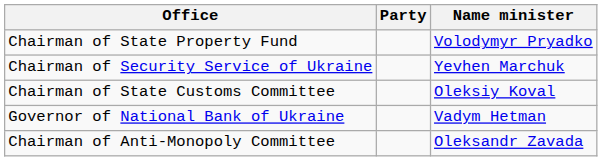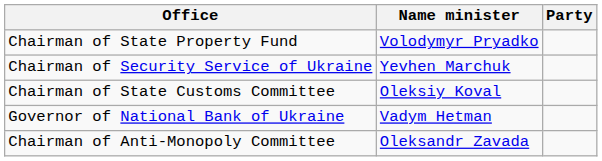 <table class="wikitable" style="font-size: 95%;">
 <tr>
 <th>Office</th>
+<th>Name minister</th>
 <th>Party</th>
-<th>Name minister</th>
 </tr>
 <tr>
 <td>Chairman of State Property Fund</td>
+<td><a href='#'>Volodymyr Pryadko</a></td>
 <td></td>
-<td><a href='#'>Volodymyr Pryadko</a></td>
 </tr>
 <tr>
 <td>Chairman of <a href='#'>Security Service of Ukraine</a></td>
+<td><a href='#'>Yevhen Marchuk</a></td>
 <td></td>
-<td><a href='#'>Yevhen Marchuk</a></td>
 </tr>
 <tr>
 <td>Chairman of State Customs Committee</td>
+<td><a href='#'>Oleksiy Koval</a></td>
 <td></td>
-<td><a href='#'>Oleksiy Koval</a></td>
 </tr>
 <tr>
 <td>Governor of <a href='#'>National Bank of Ukraine</a></td>
+<td><a href='#'>Vadym Hetman</a></td>
 <td></td>
-<td><a href='#'>Vadym Hetman</a></td>
 </tr>
 <tr>
 <td>Chairman of Anti-Monopoly Committee</td>
+<td><a href='#'>Oleksandr Zavada</a></td>
 <td></td>
-<td><a href='#'>Oleksandr Zavada</a></td>
 </tr>
 </table>
